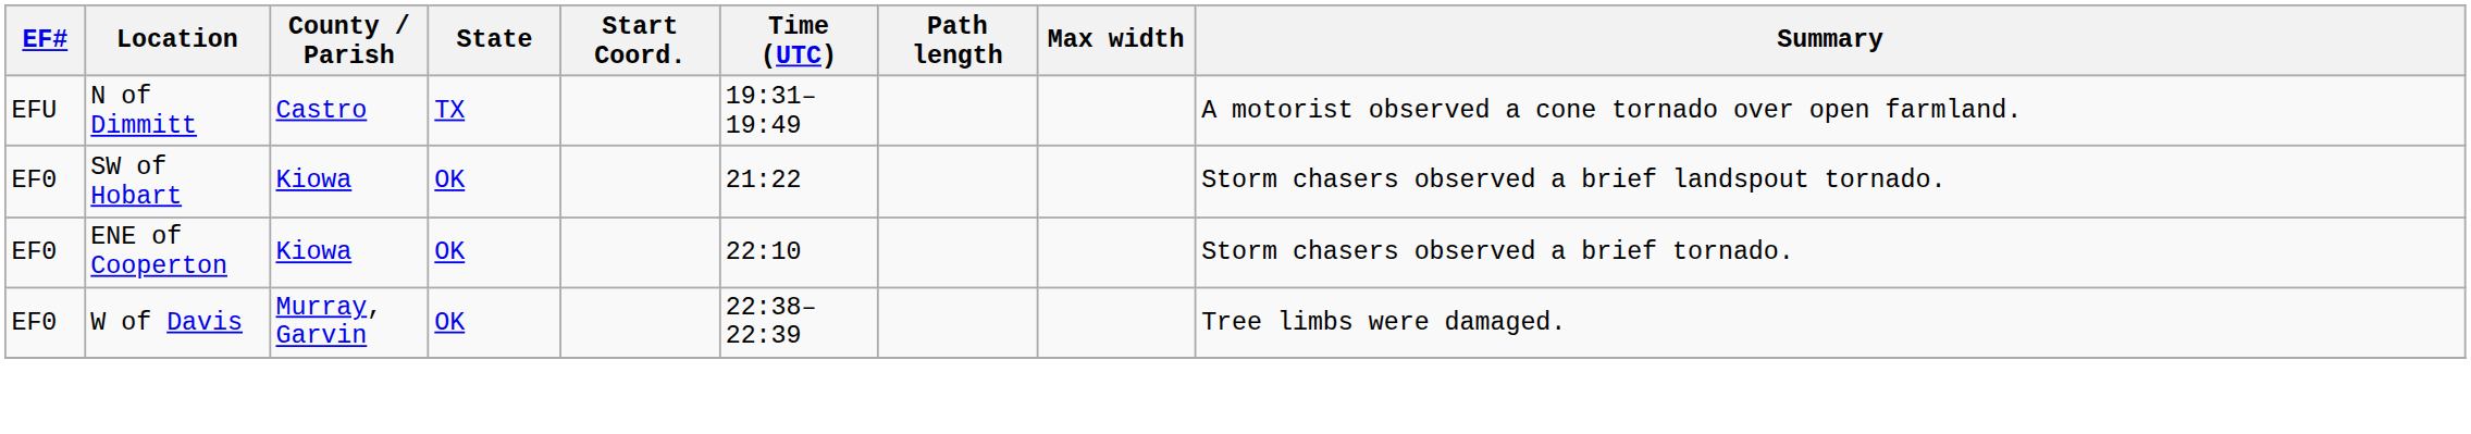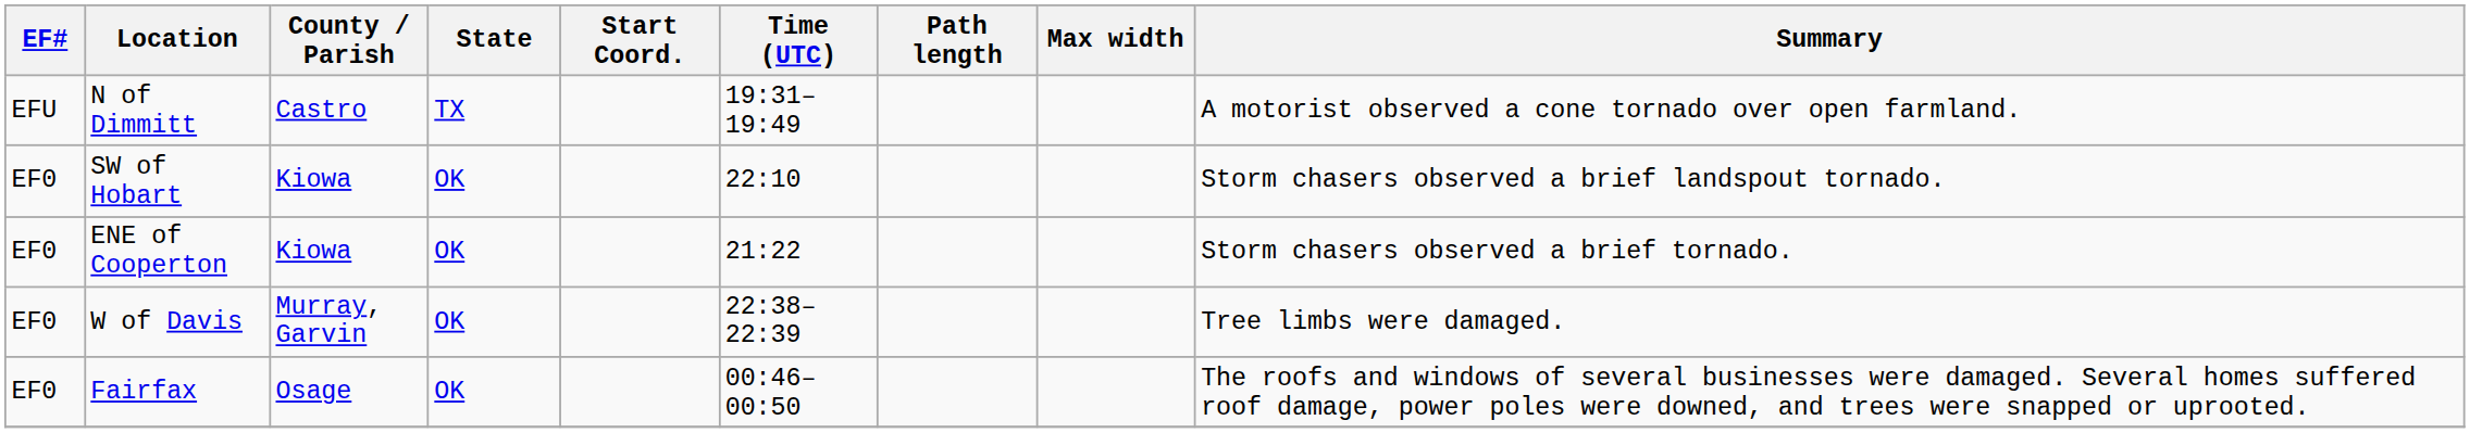 <table class="wikitable sortable" style="width:100%;">
 <tr>
 <th scope="col" style="width:3%; text-align:center;"><a href='#'>EF#</a></th>
 <th scope="col" style="width:7%; text-align:center;" class="unsortable">Location</th>
 <th scope="col" style="width:6%; text-align:center;" class="unsortable">County / Parish</th>
 <th scope="col" style="width:5%; text-align:center;">State</th>
 <th scope="col" style="width:6%; text-align:center;">Start Coord.</th>
 <th scope="col" style="width:6%; text-align:center;">Time (<a href='#'>UTC</a>)</th>
 <th scope="col" style="width:6%; text-align:center;">Path length</th>
 <th scope="col" style="width:6%; text-align:center;">Max width</th>
 <th scope="col" class="unsortable" style="width:48%; text-align:center;">Summary</th>
 </tr>
 <tr>
 <td bgcolor=>EFU</td>
 <td>N of <a href='#'>Dimmitt</a></td>
 <td><a href='#'>Castro</a></td>
 <td><a href='#'>TX</a></td>
 <td></td>
 <td>19:31–19:49</td>
 <td></td>
 <td></td>
 <td>A motorist observed a cone tornado over open farmland.</td>
 </tr>
 <tr>
 <td bgcolor=>EF0</td>
 <td>SW of <a href='#'>Hobart</a></td>
 <td><a href='#'>Kiowa</a></td>
 <td><a href='#'>OK</a></td>
 <td></td>
-<td>21:22</td>
+<td>22:10</td>
 <td></td>
 <td></td>
 <td>Storm chasers observed a brief landspout tornado.</td>
 </tr>
 <tr>
 <td bgcolor=>EF0</td>
 <td>ENE of <a href='#'>Cooperton</a></td>
 <td><a href='#'>Kiowa</a></td>
 <td><a href='#'>OK</a></td>
 <td></td>
-<td>22:10</td>
+<td>21:22</td>
 <td></td>
 <td></td>
 <td>Storm chasers observed a brief tornado.</td>
 </tr>
 <tr>
 <td bgcolor=>EF0</td>
 <td>W of <a href='#'>Davis</a></td>
 <td><a href='#'>Murray</a>, <a href='#'>Garvin</a></td>
 <td><a href='#'>OK</a></td>
 <td></td>
 <td>22:38–22:39</td>
 <td></td>
 <td></td>
 <td>Tree limbs were damaged.</td>
 </tr>
 <tr>
+<td bgcolor=>EF0</td>
+<td><a href='#'>Fairfax</a></td>
+<td><a href='#'>Osage</a></td>
+<td><a href='#'>OK</a></td>
+<td></td>
+<td>00:46–00:50</td>
+<td></td>
+<td></td>
+<td>The roofs and windows of several businesses were damaged. Several homes suffered roof damage, power poles were downed, and trees were snapped or uprooted.</td>
+</tr>
+<tr>
 </tr>
 </table>
